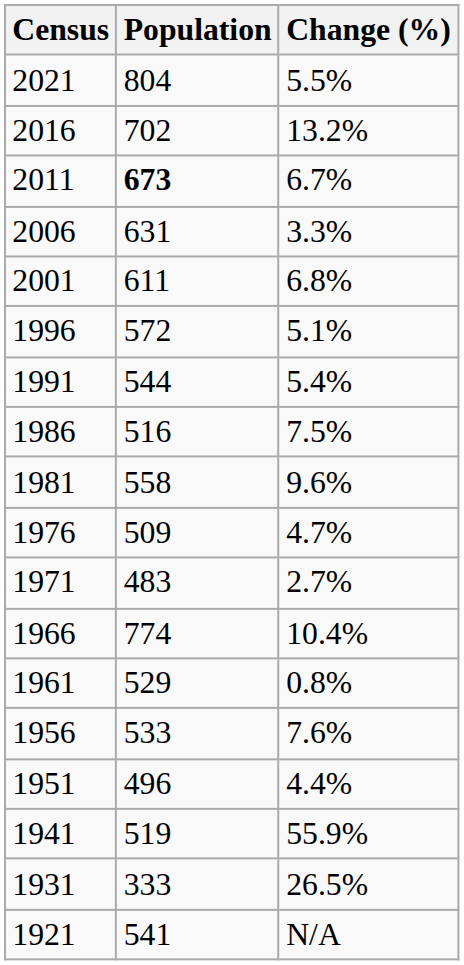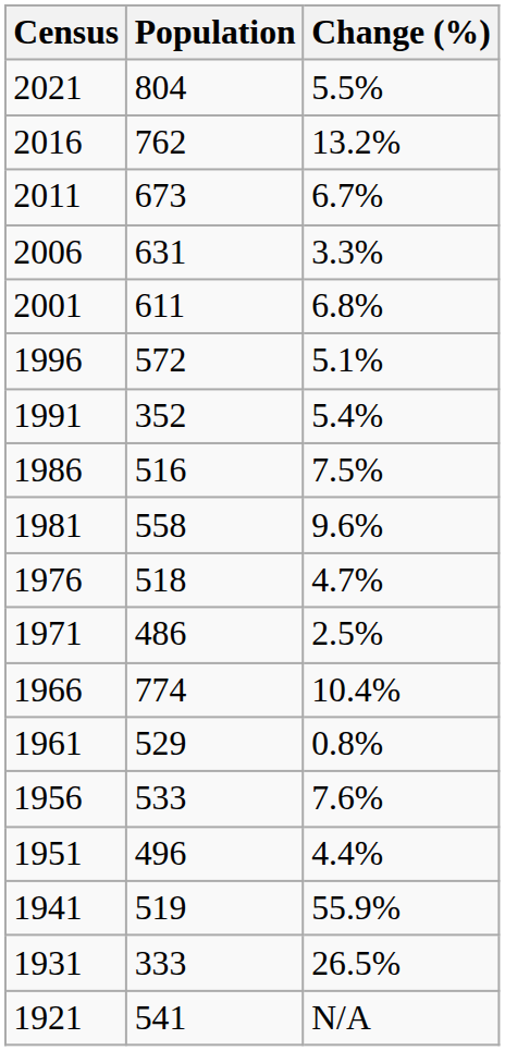 <table class="wikitable">
 <tr>
 <th>Census</th>
 <th>Population</th>
 <th>Change (%)</th>
 </tr>
 <tr>
 <td>2021</td>
 <td>804</td>
 <td> 5.5%</td>
 </tr>
 <tr>
 <td>2016</td>
-<td>702</td>
+<td>762</td>
 <td> 13.2%</td>
 </tr>
 <tr>
 <td>2011</td>
-<td><strong>673</strong></td>
+<td>673</td>
 <td> 6.7%</td>
 </tr>
 <tr>
 <td>2006</td>
 <td>631</td>
 <td> 3.3%</td>
 </tr>
 <tr>
 <td>2001</td>
 <td>611</td>
 <td> 6.8%</td>
 </tr>
 <tr>
 <td>1996</td>
 <td>572</td>
 <td> 5.1%</td>
 </tr>
 <tr>
 <td>1991</td>
-<td>544</td>
+<td>352</td>
 <td> 5.4%</td>
 </tr>
 <tr>
 <td>1986</td>
 <td>516</td>
 <td> 7.5%</td>
 </tr>
 <tr>
 <td>1981</td>
 <td>558</td>
 <td> 9.6%</td>
 </tr>
 <tr>
 <td>1976</td>
-<td>509</td>
+<td>518</td>
 <td> 4.7%</td>
 </tr>
 <tr>
 <td>1971</td>
-<td>483</td>
-<td> 2.7%</td>
+<td>486</td>
+<td> 2.5%</td>
 </tr>
 <tr>
 <td>1966</td>
 <td>774</td>
 <td> 10.4%</td>
 </tr>
 <tr>
 <td>1961</td>
 <td>529</td>
 <td> 0.8%</td>
 </tr>
 <tr>
 <td>1956</td>
 <td>533</td>
 <td> 7.6%</td>
 </tr>
 <tr>
 <td>1951</td>
 <td>496</td>
 <td> 4.4%</td>
 </tr>
 <tr>
 <td>1941</td>
 <td>519</td>
 <td> 55.9%</td>
 </tr>
 <tr>
 <td>1931</td>
 <td>333</td>
 <td> 26.5%</td>
 </tr>
 <tr>
 <td>1921</td>
 <td>541</td>
 <td>N/A</td>
 </tr>
 </table>
